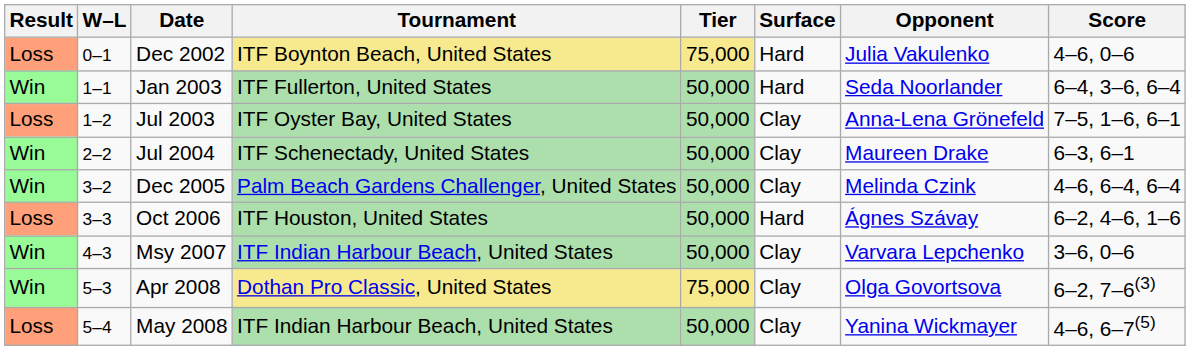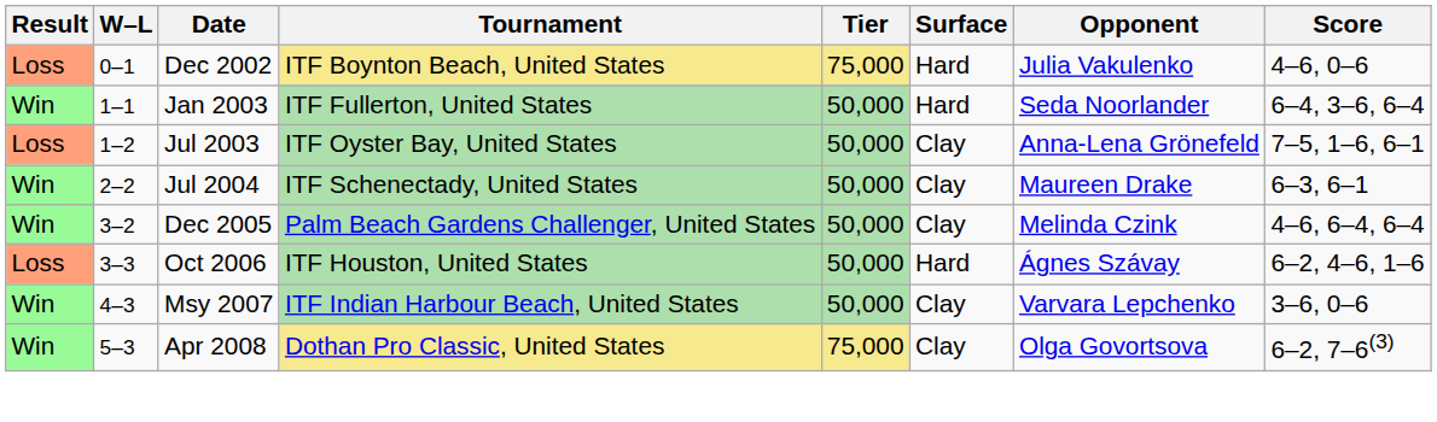 <table class="sortable wikitable">
 <tr>
 <th>Result</th>
 <th class="unsortable">W–L</th>
 <th>Date</th>
 <th>Tournament</th>
 <th>Tier</th>
 <th>Surface</th>
 <th>Opponent</th>
 <th class="unsortable">Score</th>
 </tr>
 <tr>
 <td style="background:#ffa07a;">Loss</td>
 <td><small>0–1</small></td>
 <td>Dec 2002</td>
 <td style="background:#f7e98e;">ITF Boynton Beach, United States</td>
 <td style="background:#f7e98e;">75,000</td>
 <td>Hard</td>
 <td> <a href='#'>Julia Vakulenko</a></td>
 <td>4–6, 0–6</td>
 </tr>
 <tr>
 <td style="background:#98fb98;">Win</td>
 <td><small>1–1</small></td>
 <td>Jan 2003</td>
 <td style="background:#addfad;">ITF Fullerton, United States</td>
 <td style="background:#addfad;">50,000</td>
 <td>Hard</td>
 <td> <a href='#'>Seda Noorlander</a></td>
 <td>6–4, 3–6, 6–4</td>
 </tr>
 <tr>
 <td style="background:#ffa07a;">Loss</td>
 <td><small>1–2</small></td>
 <td>Jul 2003</td>
 <td style="background:#addfad;">ITF Oyster Bay, United States</td>
 <td style="background:#addfad;">50,000</td>
 <td>Clay</td>
 <td> <a href='#'>Anna-Lena Grönefeld</a></td>
 <td>7–5, 1–6, 6–1</td>
 </tr>
 <tr>
 <td style="background:#98fb98;">Win</td>
 <td><small>2–2</small></td>
 <td>Jul 2004</td>
 <td style="background:#addfad;">ITF Schenectady, United States</td>
 <td style="background:#addfad;">50,000</td>
 <td>Clay</td>
 <td> <a href='#'>Maureen Drake</a></td>
 <td>6–3, 6–1</td>
 </tr>
 <tr>
 <td style="background:#98fb98;">Win</td>
 <td><small>3–2</small></td>
 <td>Dec 2005</td>
 <td style="background:#addfad;"><a href='#'>Palm Beach Gardens Challenger</a>, United States</td>
 <td style="background:#addfad;">50,000</td>
 <td>Clay</td>
 <td> <a href='#'>Melinda Czink</a></td>
 <td>4–6, 6–4, 6–4</td>
 </tr>
 <tr>
 <td style="background:#ffa07a;">Loss</td>
 <td><small>3–3</small></td>
 <td>Oct 2006</td>
 <td style="background:#addfad;">ITF Houston, United States</td>
 <td style="background:#addfad;">50,000</td>
 <td>Hard</td>
 <td> <a href='#'>Ágnes Szávay</a></td>
 <td>6–2, 4–6, 1–6</td>
 </tr>
 <tr>
 <td style="background:#98fb98;">Win</td>
 <td><small>4–3</small></td>
 <td>Msy 2007</td>
 <td style="background:#addfad;"><a href='#'>ITF Indian Harbour Beach</a>, United States</td>
 <td style="background:#addfad;">50,000</td>
 <td>Clay</td>
 <td> <a href='#'>Varvara Lepchenko</a></td>
 <td>3–6, 0–6</td>
 </tr>
 <tr>
 <td style="background:#98fb98;">Win</td>
 <td><small>5–3</small></td>
 <td>Apr 2008</td>
 <td style="background:#f7e98e;"><a href='#'>Dothan Pro Classic</a>, United States</td>
 <td style="background:#f7e98e;">75,000</td>
 <td>Clay</td>
 <td> <a href='#'>Olga Govortsova</a></td>
 <td>6–2, 7–6<sup>(3)</sup></td>
 </tr>
-<tr>
-<td style="background:#ffa07a;">Loss</td>
-<td><small>5–4</small></td>
-<td>May 2008</td>
-<td style="background:#addfad;">ITF Indian Harbour Beach, United States</td>
-<td style="background:#addfad;">50,000</td>
-<td>Clay</td>
-<td> <a href='#'>Yanina Wickmayer</a></td>
-<td>4–6, 6–7<sup>(5)</sup></td>
-</tr>
 </table>
